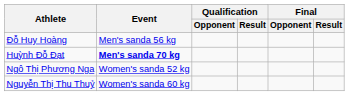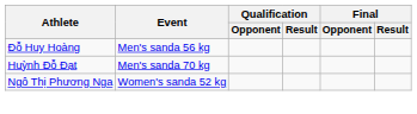 <table class=wikitable style=font-size:90%;text-align:center>
 <tr>
 <th rowspan=2>Athlete</th>
 <th rowspan=2>Event</th>
 <th colspan=2>Qualification</th>
 <th colspan=2>Final</th>
 </tr>
 <tr style=font-size:95%>
 <th>Opponent</th>
 <th>Result</th>
 <th>Opponent</th>
 <th>Result</th>
 </tr>
 <tr>
 <td align=left><a href='#'>Đỗ Huy Hoàng</a></td>
 <td align=left><a href='#'>Men's sanda 56 kg</a></td>
 <td></td>
 <td></td>
 <td></td>
 <td></td>
 </tr>
 <tr>
 <td align=left><a href='#'>Huỳnh Đỗ Đạt</a></td>
-<td align=left><strong><a href='#'>Men's sanda 70 kg</a></strong></td>
+<td align=left><a href='#'>Men's sanda 70 kg</a></td>
 <td></td>
 <td></td>
 <td></td>
 <td></td>
 </tr>
 <tr>
 <td align=left><a href='#'>Ngô Thị Phương Nga</a></td>
 <td align=left><a href='#'>Women's sanda 52 kg</a></td>
 <td></td>
 <td></td>
 <td></td>
 <td></td>
 </tr>
-<tr>
-<td align=left><a href='#'>Nguyễn Thị Thu Thuỷ</a></td>
-<td align=left><a href='#'>Women's sanda 60 kg</a></td>
-<td></td>
-<td></td>
-<td></td>
-<td></td>
-</tr>
 </table>
